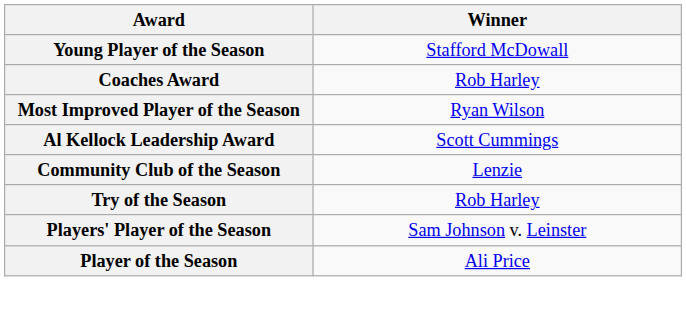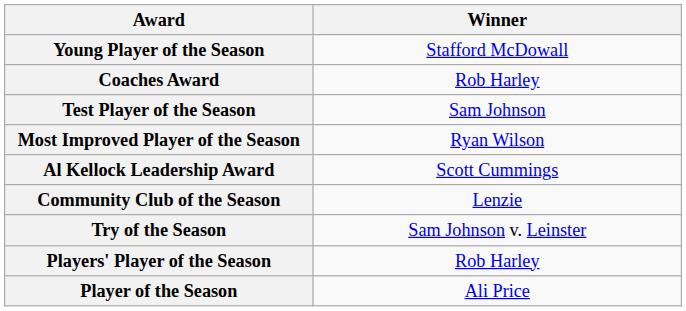 <table class="wikitable" style="font-size:95%; text-align:center;">
 <tr>
 <th style="width:250px;">Award</th>
 <th style="width:300px;">Winner</th>
 </tr>
 <tr>
 <th>Young Player of the Season</th>
 <td> <a href='#'>Stafford McDowall</a></td>
 </tr>
 <tr>
 <th>Coaches Award</th>
 <td> <a href='#'>Rob Harley</a></td>
+</tr>
+<tr>
+<th>Test Player of the Season</th>
+<td> <a href='#'>Sam Johnson</a></td>
 </tr>
 <tr>
 <th>Most Improved Player of the Season</th>
 <td> <a href='#'>Ryan Wilson</a></td>
 </tr>
 <tr>
 <th>Al Kellock Leadership Award</th>
 <td> <a href='#'>Scott Cummings</a></td>
 </tr>
 <tr>
 <th>Community Club of the Season</th>
 <td><a href='#'>Lenzie</a></td>
 </tr>
 <tr>
 <th>Try of the Season</th>
-<td> <a href='#'>Rob Harley</a></td>
+<td> <a href='#'>Sam Johnson</a> v.  <a href='#'>Leinster</a></td>
 </tr>
 <tr>
 <th>Players' Player of the Season</th>
-<td> <a href='#'>Sam Johnson</a> v.  <a href='#'>Leinster</a></td>
+<td> <a href='#'>Rob Harley</a></td>
 </tr>
 <tr>
 <th>Player of the Season</th>
 <td> <a href='#'>Ali Price</a></td>
 </tr>
 </table>
